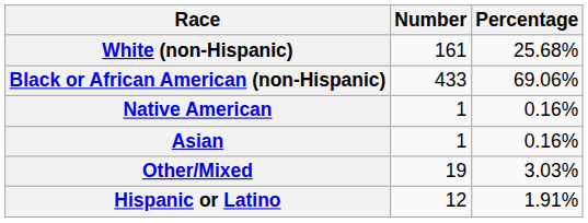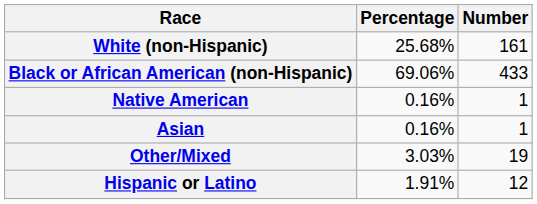 <table class="wikitable" style="text-align:right">
 <tr>
 <th scope="col">Race</th>
+<th scope="col">Percentage</th>
 <th scope="col">Number</th>
-<th scope="col">Percentage</th>
 </tr>
 <tr>
 <th scope="row"><a href='#'>White</a> (non-Hispanic)</th>
+<td>25.68%</td>
 <td>161</td>
-<td>25.68%</td>
 </tr>
 <tr>
 <th scope="row"><a href='#'>Black or African American</a> (non-Hispanic)</th>
+<td>69.06%</td>
 <td>433</td>
-<td>69.06%</td>
 </tr>
 <tr>
 <th scope="row"><a href='#'>Native American</a></th>
+<td>0.16%</td>
 <td>1</td>
-<td>0.16%</td>
 </tr>
 <tr>
 <th scope="row"><a href='#'>Asian</a></th>
+<td>0.16%</td>
 <td>1</td>
-<td>0.16%</td>
 </tr>
 <tr>
 <th scope="row"><a href='#'>Other/Mixed</a></th>
+<td>3.03%</td>
 <td>19</td>
-<td>3.03%</td>
 </tr>
 <tr>
 <th scope="row"><a href='#'>Hispanic</a> or <a href='#'>Latino</a></th>
+<td>1.91%</td>
 <td>12</td>
-<td>1.91%</td>
 </tr>
 </table>
